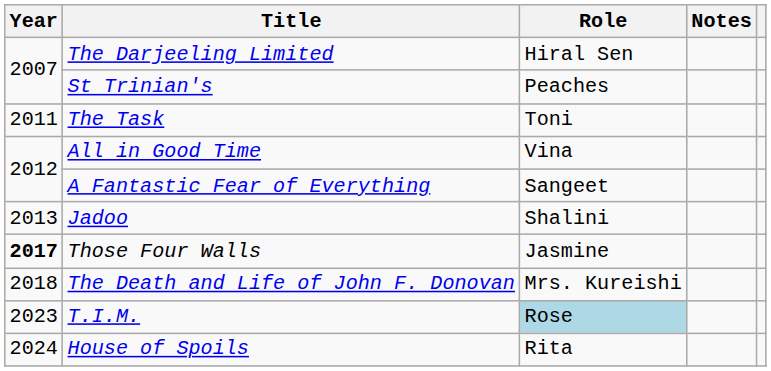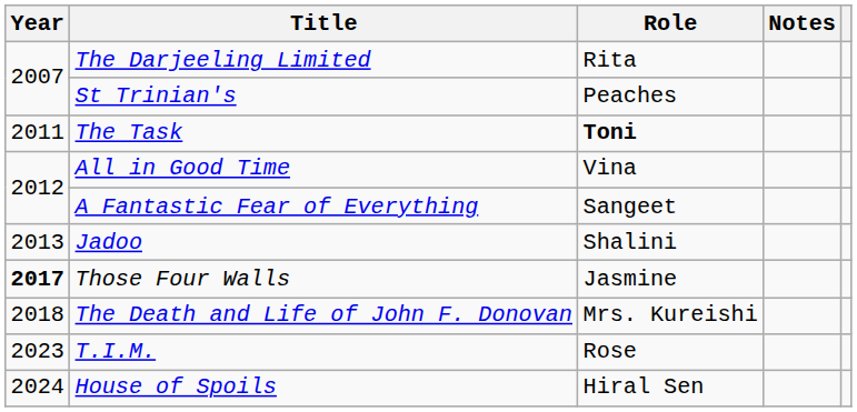 <table class="wikitable sortable">
 <tr>
 <th>Year</th>
 <th>Title</th>
 <th>Role</th>
 <th class="unsortable">Notes</th>
 <th class="unsortable"></th>
 </tr>
 <tr>
 <td rowspan="2">2007</td>
 <td><em><a href='#'>The Darjeeling Limited</a></em></td>
-<td>Hiral Sen</td>
+<td>Rita</td>
 <td></td>
 <td></td>
 </tr>
 <tr>
 <td><em><a href='#'>St Trinian's</a></em></td>
 <td>Peaches</td>
 <td></td>
 <td></td>
 </tr>
 <tr>
 <td>2011</td>
 <td><em><a href='#'>The Task</a></em></td>
-<td>Toni</td>
+<td><strong>Toni</strong></td>
 <td></td>
 <td></td>
 </tr>
 <tr>
 <td rowspan="2">2012</td>
 <td><em><a href='#'>All in Good Time</a></em></td>
 <td>Vina</td>
 <td></td>
 <td></td>
 </tr>
 <tr>
 <td><em><a href='#'>A Fantastic Fear of Everything</a></em></td>
 <td>Sangeet</td>
 <td></td>
 <td></td>
 </tr>
 <tr>
 <td>2013</td>
 <td><em><a href='#'>Jadoo</a></em></td>
 <td>Shalini</td>
 <td></td>
 <td style="text-align: center;"></td>
 </tr>
 <tr>
 <td><strong>2017</strong></td>
 <td><em>Those Four Walls</em></td>
 <td>Jasmine</td>
 <td></td>
 <td></td>
 </tr>
 <tr>
 <td>2018</td>
 <td><em><a href='#'>The Death and Life of John F. Donovan</a></em></td>
 <td>Mrs. Kureishi</td>
 <td></td>
 <td></td>
 </tr>
 <tr>
 <td>2023</td>
 <td><em><a href='#'>T.I.M.</a></em></td>
-<td style="background: lightblue;">Rose</td>
+<td>Rose</td>
 <td></td>
 <td></td>
 </tr>
 <tr>
 <td>2024</td>
 <td><em><a href='#'>House of Spoils</a></em></td>
-<td>Rita</td>
+<td>Hiral Sen</td>
 <td></td>
 <td></td>
 </tr>
 </table>
